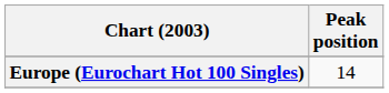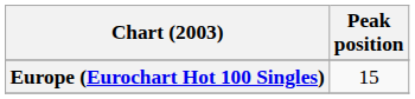 <table class="wikitable sortable plainrowheaders" style="text-align:center">
 <tr>
 <th scope="col">Chart (2003)</th>
 <th scope="col">Peak<br>position</th>
 </tr>
 <tr>
 </tr>
 <tr>
 </tr>
 <tr>
 </tr>
 <tr>
 </tr>
 <tr>
 <th scope="row">Europe (<a href='#'>Eurochart Hot 100 Singles</a>)</th>
-<td>14</td>
+<td>15</td>
 </tr>
 <tr>
 </tr>
 <tr>
 </tr>
 <tr>
 </tr>
 <tr>
 </tr>
 <tr>
 </tr>
 <tr>
 </tr>
 <tr>
 </tr>
 <tr>
 </tr>
 <tr>
 </tr>
 <tr>
 </tr>
 <tr>
 </tr>
 </table>
